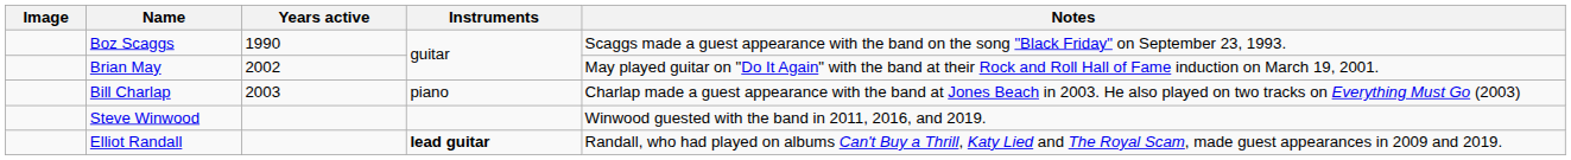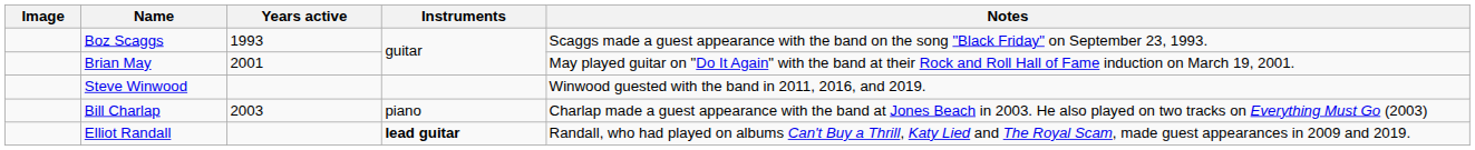 <table class="wikitable" border="1" width="100%">
 <tr>
 <th width="75">Image</th>
 <th width="150">Name</th>
 <th width="160">Years active</th>
 <th width="170">Instruments</th>
 <th>Notes</th>
 </tr>
 <tr>
 <td></td>
 <td><a href='#'>Boz Scaggs</a></td>
-<td>1990</td>
+<td>1993</td>
 <td rowspan="2">guitar</td>
 <td>Scaggs made a guest appearance with the band on the song <a href='#'>"Black Friday"</a> on September 23, 1993.</td>
 </tr>
 <tr>
 <td></td>
 <td><a href='#'>Brian May</a></td>
-<td>2002</td>
+<td>2001</td>
 <td>May played guitar on "<a href='#'>Do It Again</a>" with the band at their <a href='#'>Rock and Roll Hall of Fame</a> induction on March 19, 2001.</td>
+</tr>
+<tr>
+<td></td>
+<td><a href='#'>Steve Winwood</a></td>
+<td></td>
+<td></td>
+<td>Winwood guested with the band in 2011, 2016, and 2019.</td>
 </tr>
 <tr>
 <td></td>
 <td><a href='#'>Bill Charlap</a></td>
 <td>2003</td>
 <td>piano</td>
 <td>Charlap made a guest appearance with the band at <a href='#'>Jones Beach</a> in 2003. He also played on two tracks on <em><a href='#'>Everything Must Go</a></em> (2003)</td>
 </tr>
 <tr>
 <td></td>
-<td><a href='#'>Steve Winwood</a></td>
-<td></td>
-<td></td>
-<td>Winwood guested with the band in 2011, 2016, and 2019.</td>
-</tr>
-<tr>
-<td></td>
 <td><a href='#'>Elliot Randall</a></td>
 <td></td>
 <td><strong>lead guitar</strong></td>
 <td>Randall, who had played on albums <em><a href='#'>Can't Buy a Thrill</a></em>, <em><a href='#'>Katy Lied</a></em> and <em><a href='#'>The Royal Scam</a></em>, made guest appearances in 2009 and 2019.</td>
 </tr>
 </table>
